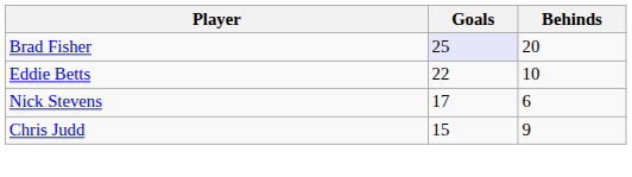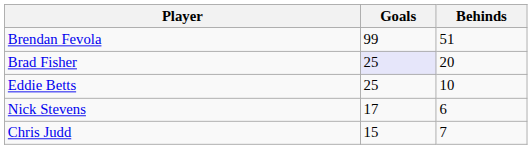 <table class="wikitable sortable" width=45%>
 <tr bgcolor="#efefef">
 <th width=30%>Player</th>
 <th width=5%>Goals</th>
 <th width=5%>Behinds</th>
+</tr>
+<tr>
+<td><a href='#'>Brendan Fevola</a></td>
+<td>99</td>
+<td>51</td>
 </tr>
 <tr>
 <td><a href='#'>Brad Fisher</a></td>
 <td style="background: lavender;">25</td>
 <td>20</td>
 </tr>
 <tr>
 <td><a href='#'>Eddie Betts</a></td>
-<td>22</td>
+<td>25</td>
 <td>10</td>
 </tr>
 <tr>
 <td><a href='#'>Nick Stevens</a></td>
 <td>17</td>
 <td>6</td>
 </tr>
 <tr>
 <td><a href='#'>Chris Judd</a></td>
 <td>15</td>
-<td>9</td>
+<td>7</td>
 </tr>
 </table>
